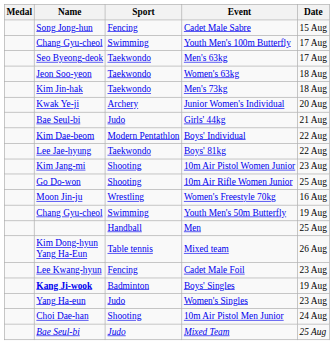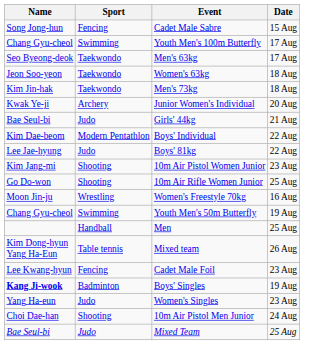 <table class="wikitable sortable" style="font-size:90%">
 <tr>
-<th>Medal</th>
 <th>Name</th>
 <th>Sport</th>
 <th>Event</th>
 <th>Date</th>
 </tr>
 <tr>
-<td></td>
 <td><a href='#'>Song Jong-hun</a></td>
 <td><a href='#'>Fencing</a></td>
 <td><a href='#'>Cadet Male Sabre</a></td>
 <td>15 Aug</td>
 </tr>
 <tr>
-<td></td>
 <td><a href='#'>Chang Gyu-cheol</a></td>
 <td><a href='#'>Swimming</a></td>
 <td><a href='#'>Youth Men's 100m Butterfly</a></td>
 <td>17 Aug</td>
 </tr>
 <tr>
-<td></td>
 <td><a href='#'>Seo Byeong-deok</a></td>
 <td><a href='#'>Taekwondo</a></td>
 <td><a href='#'>Men's 63kg</a></td>
 <td>17 Aug</td>
 </tr>
 <tr>
-<td></td>
 <td><a href='#'>Jeon Soo-yeon</a></td>
 <td><a href='#'>Taekwondo</a></td>
 <td><a href='#'>Women's 63kg</a></td>
 <td>18 Aug</td>
 </tr>
 <tr>
-<td></td>
 <td><a href='#'>Kim Jin-hak</a></td>
 <td><a href='#'>Taekwondo</a></td>
 <td><a href='#'>Men's 73kg</a></td>
 <td>18 Aug</td>
 </tr>
 <tr>
-<td></td>
 <td><a href='#'>Kwak Ye-ji</a></td>
 <td><a href='#'>Archery</a></td>
 <td><a href='#'>Junior Women's Individual</a></td>
 <td>20 Aug</td>
 </tr>
 <tr>
-<td></td>
 <td><a href='#'>Bae Seul-bi</a></td>
 <td><a href='#'>Judo</a></td>
 <td><a href='#'>Girls' 44kg</a></td>
 <td>21 Aug</td>
 </tr>
 <tr>
-<td></td>
 <td><a href='#'>Kim Dae-beom</a></td>
 <td><a href='#'>Modern Pentathlon</a></td>
 <td><a href='#'>Boys' Individual</a></td>
 <td>22 Aug</td>
 </tr>
 <tr>
-<td></td>
 <td><a href='#'>Lee Jae-hyung</a></td>
-<td><a href='#'>Taekwondo</a></td>
+<td><a href='#'>Judo</a></td>
 <td><a href='#'>Boys' 81kg</a></td>
 <td>22 Aug</td>
 </tr>
 <tr>
-<td></td>
 <td><a href='#'>Kim Jang-mi</a></td>
 <td><a href='#'>Shooting</a></td>
 <td><a href='#'>10m Air Pistol Women Junior</a></td>
 <td>23 Aug</td>
 </tr>
 <tr>
-<td></td>
 <td><a href='#'>Go Do-won</a></td>
 <td><a href='#'>Shooting</a></td>
 <td><a href='#'>10m Air Rifle Women Junior</a></td>
 <td>25 Aug</td>
 </tr>
 <tr>
-<td></td>
 <td><a href='#'>Moon Jin-ju</a></td>
 <td><a href='#'>Wrestling</a></td>
 <td><a href='#'>Women's Freestyle 70kg</a></td>
 <td>16 Aug</td>
 </tr>
 <tr>
-<td></td>
 <td><a href='#'>Chang Gyu-cheol</a></td>
 <td><a href='#'>Swimming</a></td>
 <td><a href='#'>Youth Men's 50m Butterfly</a></td>
 <td>19 Aug</td>
 </tr>
 <tr>
-<td></td>
 <td><br></td>
 <td><a href='#'>Handball</a></td>
 <td><a href='#'>Men</a></td>
 <td>25 Aug</td>
 </tr>
 <tr>
-<td></td>
 <td><a href='#'>Kim Dong-hyun</a><br><a href='#'>Yang Ha-Eun</a></td>
 <td><a href='#'>Table tennis</a></td>
 <td><a href='#'>Mixed team</a></td>
 <td>26 Aug</td>
 </tr>
 <tr>
-<td></td>
 <td><a href='#'>Lee Kwang-hyun</a></td>
 <td><a href='#'>Fencing</a></td>
 <td><a href='#'>Cadet Male Foil</a></td>
 <td>23 Aug</td>
 </tr>
 <tr>
-<td></td>
 <td><strong><a href='#'>Kang Ji-wook</a></strong></td>
 <td><a href='#'>Badminton</a></td>
 <td><a href='#'>Boys' Singles</a></td>
 <td>19 Aug</td>
 </tr>
 <tr>
-<td></td>
 <td><a href='#'>Yang Ha-eun</a></td>
 <td><a href='#'>Judo</a></td>
 <td><a href='#'>Women's Singles</a></td>
 <td>23 Aug</td>
 </tr>
 <tr>
-<td></td>
 <td><a href='#'>Choi Dae-han</a></td>
 <td><a href='#'>Shooting</a></td>
 <td><a href='#'>10m Air Pistol Men Junior</a></td>
 <td>24 Aug</td>
 </tr>
 <tr>
-<td><em></em></td>
 <td><em><a href='#'>Bae Seul-bi</a></em></td>
 <td><em><a href='#'>Judo</a></em></td>
 <td><em><a href='#'>Mixed Team</a></em></td>
 <td><em>25 Aug</em></td>
 </tr>
 </table>
